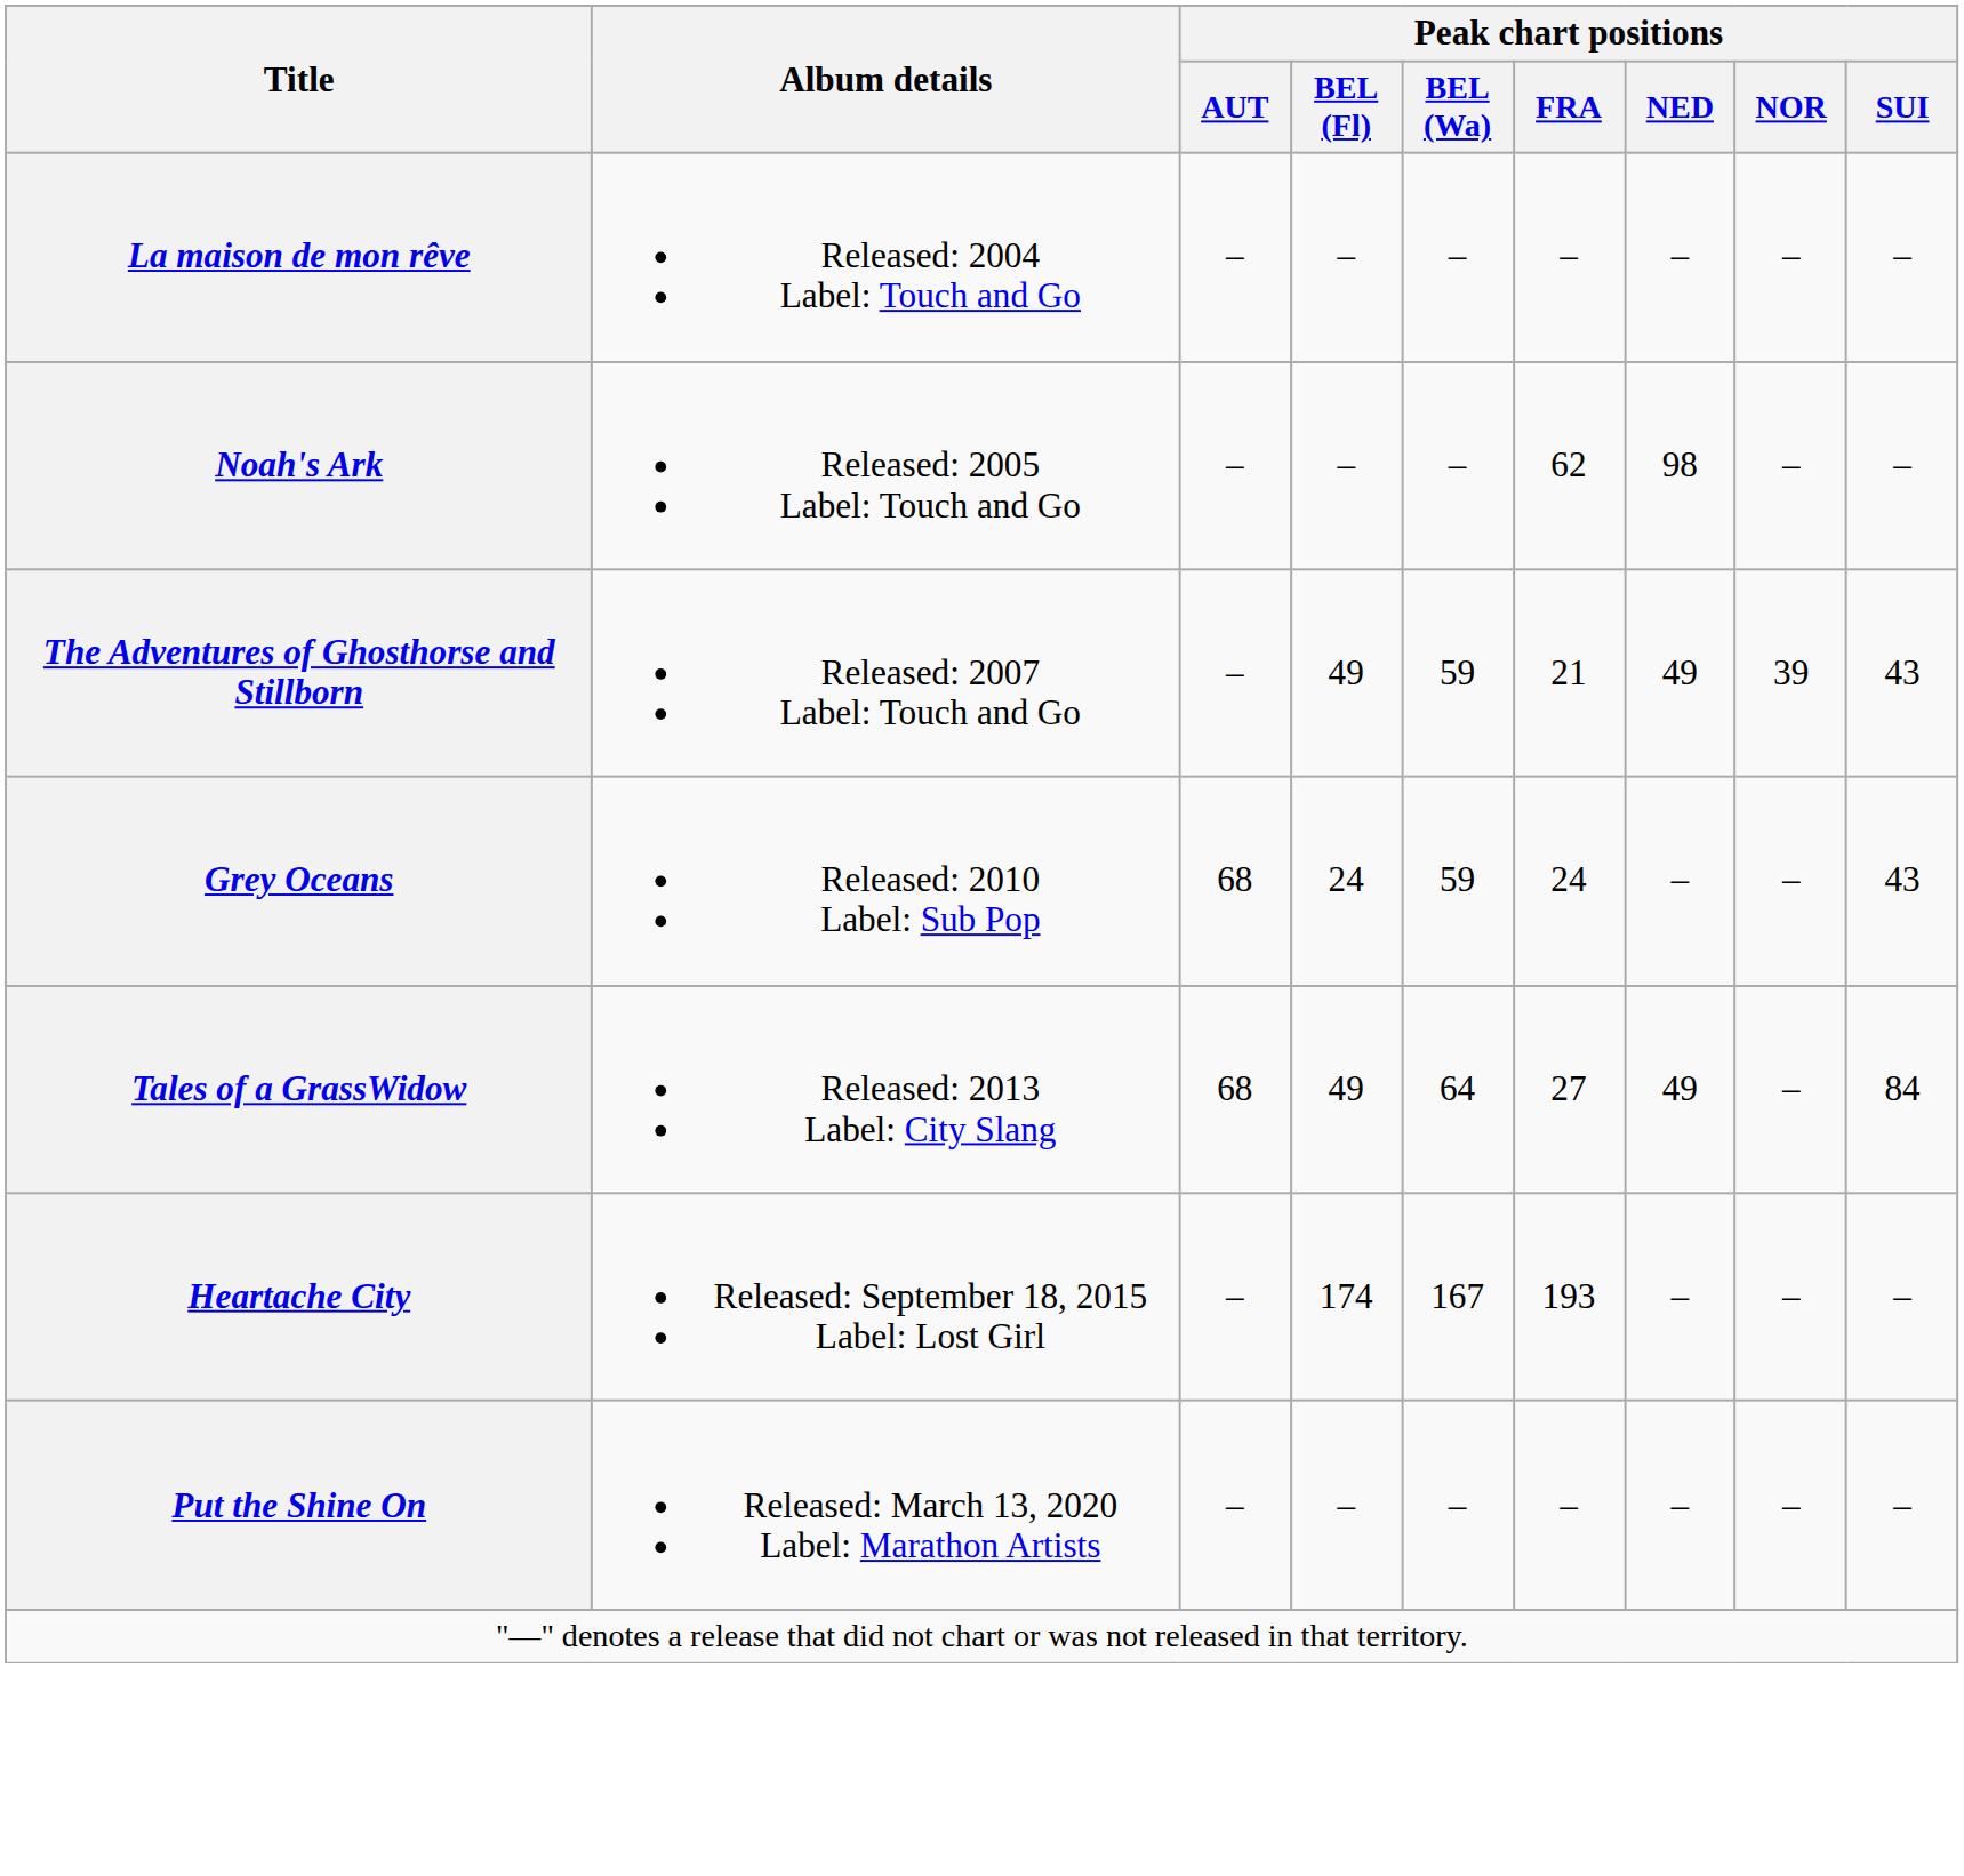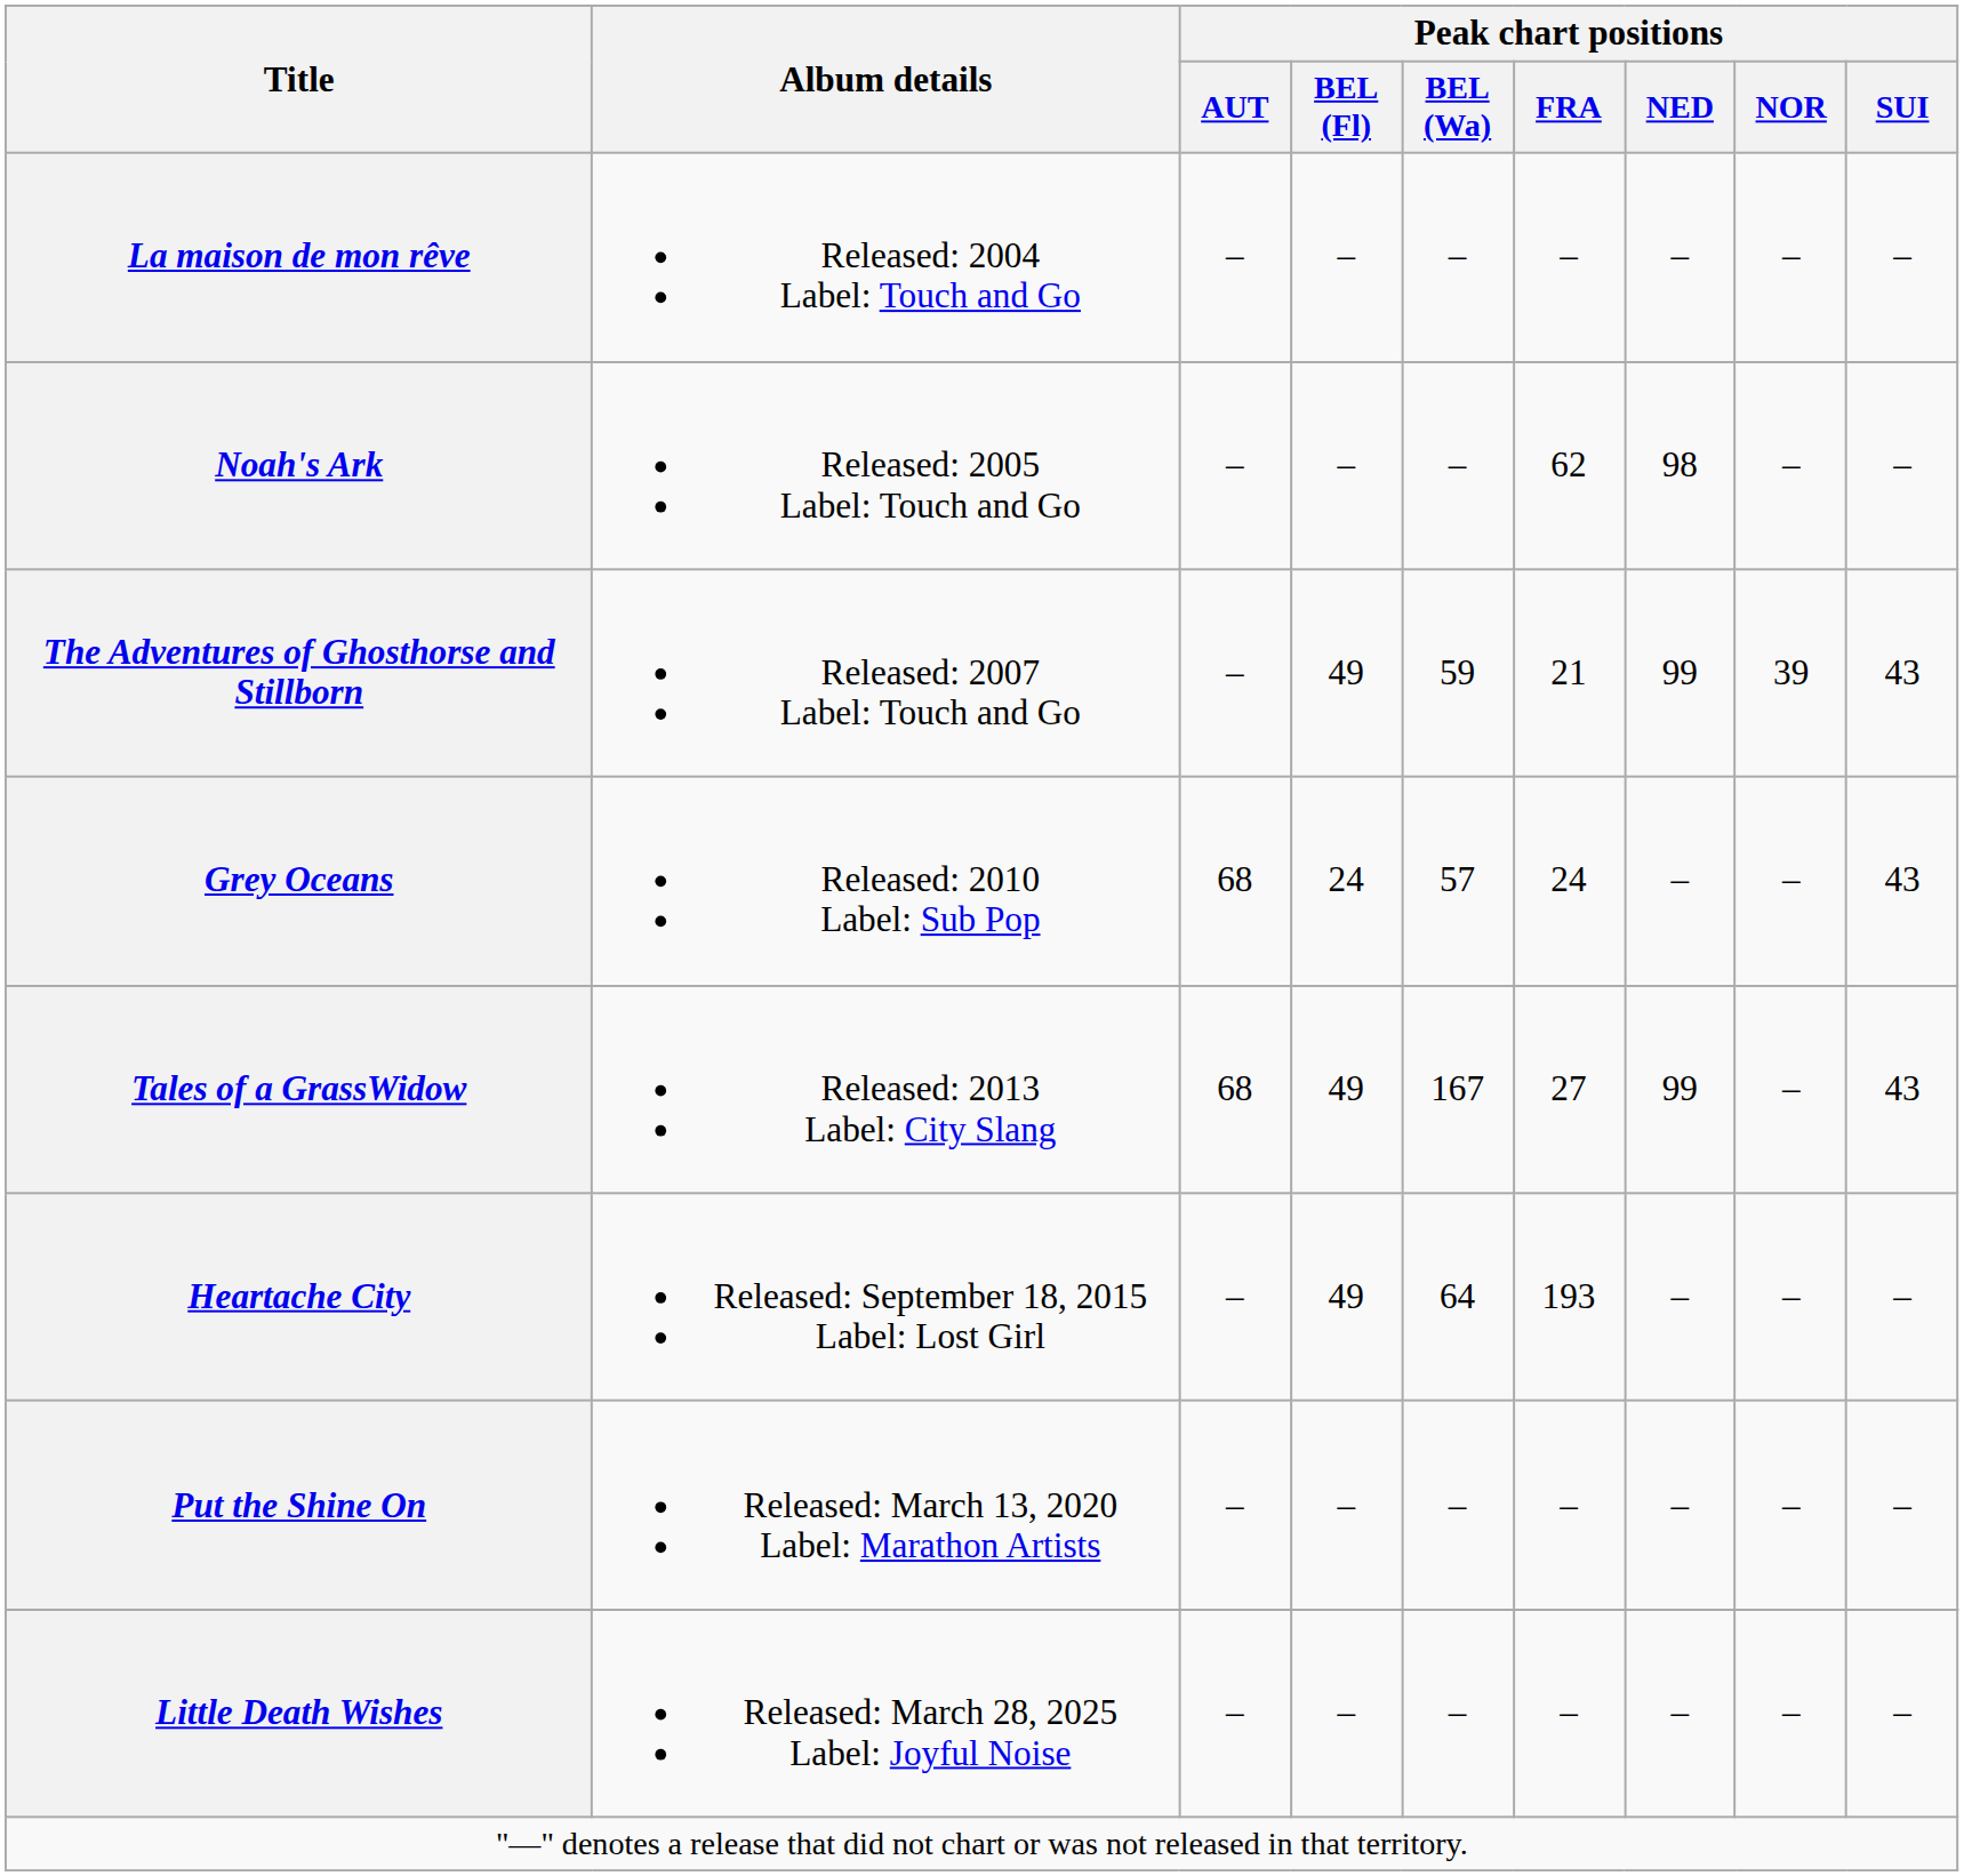 <table class="wikitable plainrowheaders" style="text-align:center;">
 <tr>
 <th scope="col" rowspan="2" style="width:16em;">Title</th>
 <th scope="col" rowspan="2" style="width:16em;">Album details</th>
 <th scope="col" colspan="7">Peak chart positions</th>
 </tr>
 <tr>
 <th scope="col" style="width:3em;font-size:90%;"><a href='#'>AUT</a><br></th>
 <th scope="col" style="width:3em;font-size:90%;"><a href='#'>BEL<br>(Fl)</a><br></th>
 <th scope="col" style="width:3em;font-size:90%;"><a href='#'>BEL<br>(Wa)</a><br></th>
 <th scope="col" style="width:3em;font-size:90%;"><a href='#'>FRA</a><br></th>
 <th scope="col" style="width:3em;font-size:90%;"><a href='#'>NED</a><br></th>
 <th scope="col" style="width:3em;font-size:90%;"><a href='#'>NOR</a><br></th>
 <th scope="col" style="width:3em;font-size:90%;"><a href='#'>SUI</a><br></th>
 </tr>
 <tr>
 <th scope="row"><em><a href='#'>La maison de mon rêve</a></em></th>
 <td><br><ul><li>Released: 2004</li><li>Label: <a href='#'>Touch and Go</a></li></ul></td>
 <td>–</td>
 <td>–</td>
 <td>–</td>
 <td>–</td>
 <td>–</td>
 <td>–</td>
 <td>–</td>
 </tr>
 <tr>
 <th scope="row"><em><a href='#'>Noah's Ark</a></em></th>
 <td><br><ul><li>Released: 2005</li><li>Label: Touch and Go</li></ul></td>
 <td>–</td>
 <td>–</td>
 <td>–</td>
 <td>62</td>
 <td>98</td>
 <td>–</td>
 <td>–</td>
 </tr>
 <tr>
 <th scope="row"><em><a href='#'>The Adventures of Ghosthorse and Stillborn</a></em></th>
 <td><br><ul><li>Released: 2007</li><li>Label: Touch and Go</li></ul></td>
 <td>–</td>
 <td>49</td>
 <td>59</td>
 <td>21</td>
-<td>49</td>
+<td>99</td>
 <td>39</td>
 <td>43</td>
 </tr>
 <tr>
 <th scope="row"><em><a href='#'>Grey Oceans</a></em></th>
 <td><br><ul><li>Released: 2010</li><li>Label: <a href='#'>Sub Pop</a></li></ul></td>
 <td>68</td>
 <td>24</td>
-<td>59</td>
+<td>57</td>
 <td>24</td>
 <td>–</td>
 <td>–</td>
 <td>43</td>
 </tr>
 <tr>
 <th scope="row"><em><a href='#'>Tales of a GrassWidow</a></em></th>
 <td><br><ul><li>Released: 2013</li><li>Label: <a href='#'>City Slang</a></li></ul></td>
 <td>68</td>
 <td>49</td>
-<td>64</td>
+<td>167</td>
 <td>27</td>
-<td>49</td>
+<td>99</td>
 <td>–</td>
-<td>84</td>
+<td>43</td>
 </tr>
 <tr>
 <th scope="row"><em><a href='#'>Heartache City</a></em></th>
 <td><br><ul><li>Released: September 18, 2015</li><li>Label: Lost Girl</li></ul></td>
 <td>–</td>
-<td>174</td>
-<td>167</td>
+<td>49</td>
+<td>64</td>
 <td>193</td>
 <td>–</td>
 <td>–</td>
 <td>–</td>
 </tr>
 <tr>
 <th scope="row"><em><a href='#'>Put the Shine On</a></em></th>
 <td><br><ul><li>Released: March 13, 2020</li><li>Label: <a href='#'>Marathon Artists</a></li></ul></td>
 <td>–</td>
 <td>–</td>
 <td>–</td>
 <td>–</td>
 <td>–</td>
 <td>–</td>
 <td>–</td>
 </tr>
 <tr>
 </tr>
 <tr>
+<th scope="row"><em><a href='#'>Little Death Wishes</a></em></th>
+<td><br><ul><li>Released: March 28, 2025</li><li>Label: <a href='#'>Joyful Noise</a></li></ul></td>
+<td>–</td>
+<td>–</td>
+<td>–</td>
+<td>–</td>
+<td>–</td>
+<td>–</td>
+<td>–</td>
+</tr>
+<tr>
 <td colspan="9" style="font-size:90%">"—" denotes a release that did not chart or was not released in that territory.</td>
 </tr>
 </table>
